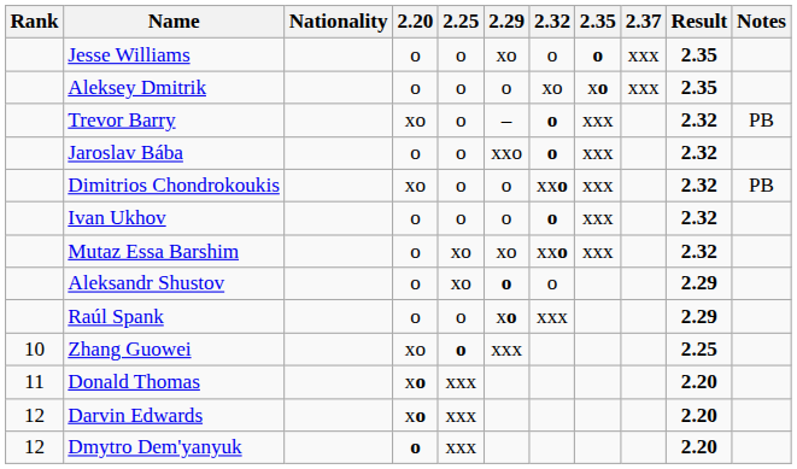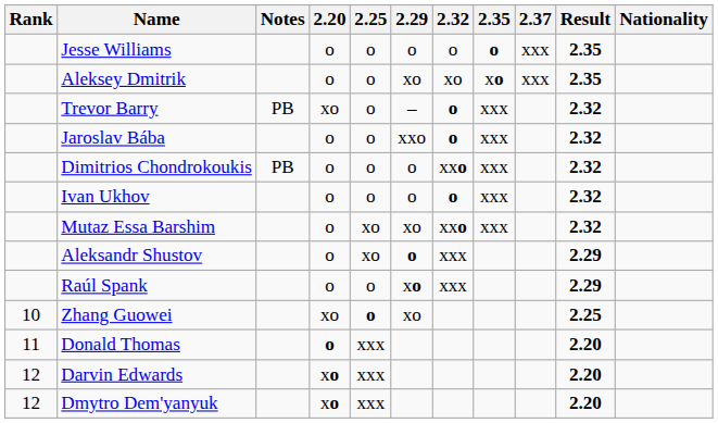 <table class="wikitable sortable" style="text-align:center">
 <tr>
 <th>Rank</th>
 <th>Name</th>
-<th>Nationality</th>
+<th>Notes</th>
 <th>2.20</th>
 <th>2.25</th>
 <th>2.29</th>
 <th>2.32</th>
 <th>2.35</th>
 <th>2.37</th>
 <th>Result</th>
-<th>Notes</th>
+<th>Nationality</th>
 </tr>
 <tr>
 <td></td>
 <td align=left><a href='#'>Jesse Williams</a></td>
-<td align=left></td>
+<td></td>
 <td>o</td>
 <td>o</td>
-<td>xo</td>
+<td>o</td>
 <td>o</td>
 <td><strong>o</strong></td>
 <td>xxx</td>
 <td><strong>2.35</strong></td>
-<td></td>
+<td align=left></td>
 </tr>
 <tr>
 <td></td>
 <td align=left><a href='#'>Aleksey Dmitrik</a></td>
-<td align=left></td>
+<td></td>
 <td>o</td>
 <td>o</td>
-<td>o</td>
+<td>xo</td>
 <td>xo</td>
 <td>x<strong>o</strong></td>
 <td>xxx</td>
 <td><strong>2.35</strong></td>
-<td></td>
+<td align=left></td>
 </tr>
 <tr>
 <td></td>
 <td align=left><a href='#'>Trevor Barry</a></td>
-<td align=left></td>
+<td>PB</td>
 <td>xo</td>
 <td>o</td>
 <td>–</td>
 <td><strong>o</strong></td>
 <td>xxx</td>
 <td></td>
 <td><strong>2.32</strong></td>
-<td>PB</td>
+<td align=left></td>
 </tr>
 <tr>
 <td></td>
 <td align=left><a href='#'>Jaroslav Bába</a></td>
-<td align=left></td>
+<td></td>
 <td>o</td>
 <td>o</td>
 <td>xxo</td>
 <td><strong>o</strong></td>
 <td>xxx</td>
 <td></td>
 <td><strong>2.32</strong></td>
-<td></td>
+<td align=left></td>
 </tr>
 <tr>
 <td></td>
 <td align=left><a href='#'>Dimitrios Chondrokoukis</a></td>
-<td align=left></td>
-<td>xo</td>
+<td>PB</td>
+<td>o</td>
 <td>o</td>
 <td>o</td>
 <td>xx<strong>o</strong></td>
 <td>xxx</td>
 <td></td>
 <td><strong>2.32</strong></td>
-<td>PB</td>
+<td align=left></td>
 </tr>
 <tr>
 <td></td>
 <td align=left><a href='#'>Ivan Ukhov</a></td>
-<td align=left></td>
+<td></td>
 <td>o</td>
 <td>o</td>
 <td>o</td>
 <td><strong>o</strong></td>
 <td>xxx</td>
 <td></td>
 <td><strong>2.32</strong></td>
-<td></td>
+<td align=left></td>
 </tr>
 <tr>
 <td></td>
 <td align=left><a href='#'>Mutaz Essa Barshim</a></td>
-<td align=left></td>
+<td></td>
 <td>o</td>
 <td>xo</td>
 <td>xo</td>
 <td>xx<strong>o</strong></td>
 <td>xxx</td>
 <td></td>
 <td><strong>2.32</strong></td>
-<td></td>
+<td align=left></td>
 </tr>
 <tr>
 <td></td>
 <td align=left><a href='#'>Aleksandr Shustov</a></td>
-<td align=left></td>
+<td></td>
 <td>o</td>
 <td>xo</td>
 <td><strong>o</strong></td>
-<td>o</td>
+<td>xxx</td>
 <td></td>
 <td></td>
 <td><strong>2.29</strong></td>
-<td></td>
+<td align=left></td>
 </tr>
 <tr>
 <td></td>
 <td align=left><a href='#'>Raúl Spank</a></td>
-<td align=left></td>
+<td></td>
 <td>o</td>
 <td>o</td>
 <td>x<strong>o</strong></td>
 <td>xxx</td>
 <td></td>
 <td></td>
 <td><strong>2.29</strong></td>
-<td></td>
+<td align=left></td>
 </tr>
 <tr>
 <td>10</td>
 <td align=left><a href='#'>Zhang Guowei</a></td>
+<td></td>
+<td>xo</td>
+<td><strong>o</strong></td>
+<td>xo</td>
+<td></td>
+<td></td>
+<td></td>
+<td><strong>2.25</strong></td>
 <td align=left></td>
-<td>xo</td>
+</tr>
+<tr>
+<td>11</td>
+<td align=left><a href='#'>Donald Thomas</a></td>
+<td></td>
 <td><strong>o</strong></td>
 <td>xxx</td>
 <td></td>
 <td></td>
 <td></td>
-<td><strong>2.25</strong></td>
 <td></td>
+<td><strong>2.20</strong></td>
+<td align=left></td>
 </tr>
 <tr>
-<td>11</td>
-<td align=left><a href='#'>Donald Thomas</a></td>
-<td align=left></td>
+<td>12</td>
+<td align=left><a href='#'>Darvin Edwards</a></td>
+<td></td>
 <td>x<strong>o</strong></td>
 <td>xxx</td>
 <td></td>
 <td></td>
 <td></td>
 <td></td>
 <td><strong>2.20</strong></td>
-<td></td>
+<td align=left></td>
 </tr>
 <tr>
 <td>12</td>
-<td align=left><a href='#'>Darvin Edwards</a></td>
-<td align=left></td>
+<td align=left><a href='#'>Dmytro Dem'yanyuk</a></td>
+<td></td>
 <td>x<strong>o</strong></td>
 <td>xxx</td>
 <td></td>
 <td></td>
 <td></td>
 <td></td>
 <td><strong>2.20</strong></td>
-<td></td>
-</tr>
-<tr>
-<td>12</td>
-<td align=left><a href='#'>Dmytro Dem'yanyuk</a></td>
 <td align=left></td>
-<td><strong>o</strong></td>
-<td>xxx</td>
-<td></td>
-<td></td>
-<td></td>
-<td></td>
-<td><strong>2.20</strong></td>
-<td></td>
 </tr>
 </table>
